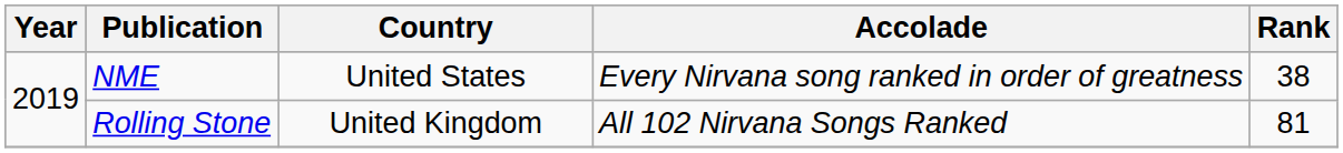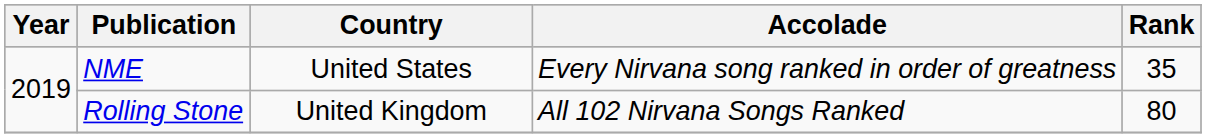 <table class="wikitable plainrowheaders" style="text-align:left;">
 <tr>
 <th scope="col">Year</th>
 <th scope="col" style="width:6em;">Publication</th>
 <th scope="col" style="width:10em;">Country</th>
 <th scope="col">Accolade</th>
 <th scope="col">Rank</th>
 </tr>
 <tr>
 <td style="text-align:center;" rowspan="2">2019</td>
 <td><em><a href='#'>NME</a></em></td>
 <td style="text-align:center;" rowspan="1">United States</td>
 <td><em>Every Nirvana song ranked in order of greatness</em></td>
-<td style="text-align:center;">38</td>
+<td style="text-align:center;">35</td>
 </tr>
 <tr>
 <td><em><a href='#'>Rolling Stone</a></em></td>
 <td style="text-align:center;" rowspan="1">United Kingdom</td>
 <td><em>All 102 Nirvana Songs Ranked</em></td>
-<td style="text-align:center;">81</td>
+<td style="text-align:center;">80</td>
 </tr>
 <tr>
 </tr>
 </table>
